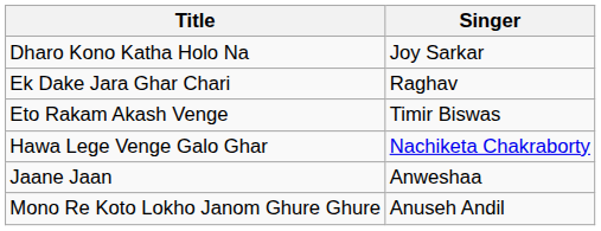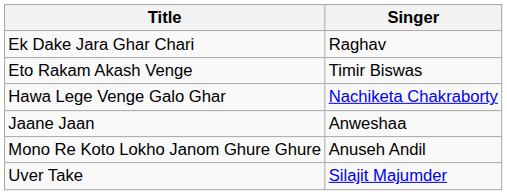 <table class="wikitable">
 <tr>
 <th>Title</th>
 <th>Singer</th>
-</tr>
-<tr>
-<td>Dharo Kono Katha Holo Na</td>
-<td>Joy Sarkar</td>
 </tr>
 <tr>
 <td>Ek Dake Jara Ghar Chari</td>
 <td>Raghav</td>
 </tr>
 <tr>
 <td>Eto Rakam Akash Venge</td>
 <td>Timir Biswas</td>
 </tr>
 <tr>
 <td>Hawa Lege Venge Galo Ghar</td>
 <td><a href='#'>Nachiketa Chakraborty</a></td>
 </tr>
 <tr>
 <td>Jaane Jaan</td>
 <td>Anweshaa</td>
 </tr>
 <tr>
 <td>Mono Re Koto Lokho Janom Ghure Ghure</td>
 <td>Anuseh Andil</td>
 </tr>
+<tr>
+<td>Uver Take</td>
+<td><a href='#'>Silajit Majumder</a></td>
+</tr>
 </table>
